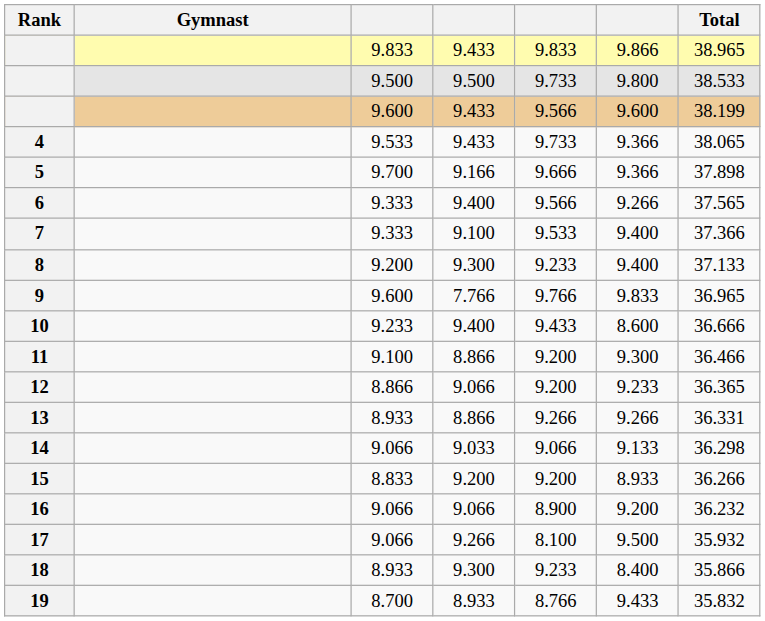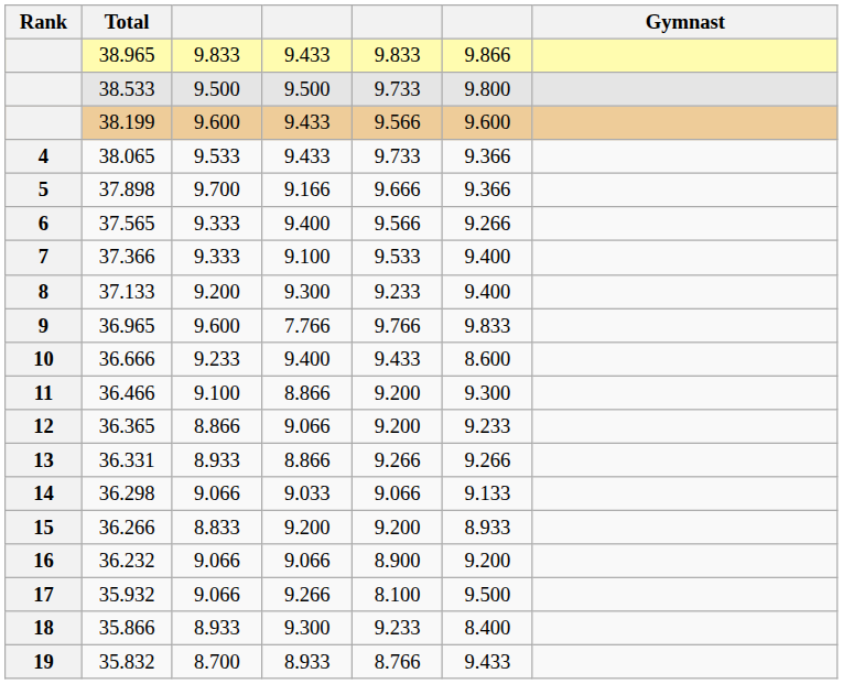 <table class="wikitable sortable" style="text-align:center; font-size:95%">
 <tr>
 <th scope="col" style="width:50px;">Rank</th>
-<th scope="col" style="width:220px;">Gymnast</th>
+<th scope="col" style="width:60px;">Total</th>
 <th scope="col" style="width:60px;"></th>
 <th scope="col" style="width:60px;"></th>
 <th scope="col" style="width:60px;"></th>
 <th scope="col" style="width:60px;"></th>
-<th scope="col" style="width:60px;">Total</th>
+<th scope="col" style="width:220px;">Gymnast</th>
 </tr>
 <tr style="background:#fffcaf;">
 <th scope=row style="text-align:center"></th>
-<td align=left></td>
+<td>38.965</td>
 <td>9.833</td>
 <td>9.433</td>
 <td>9.833</td>
 <td>9.866</td>
-<td>38.965</td>
+<td align=left></td>
 </tr>
 <tr style="background:#e5e5e5;">
 <th scope=row style="text-align:center"></th>
-<td align=left></td>
+<td>38.533</td>
 <td>9.500</td>
 <td>9.500</td>
 <td>9.733</td>
 <td>9.800</td>
-<td>38.533</td>
+<td align=left></td>
 </tr>
 <tr style="background:#ec9;">
 <th scope=row style="text-align:center"></th>
-<td align=left></td>
+<td>38.199</td>
 <td>9.600</td>
 <td>9.433</td>
 <td>9.566</td>
 <td>9.600</td>
-<td>38.199</td>
+<td align=left></td>
 </tr>
 <tr>
 <th scope=row style="text-align:center">4</th>
-<td align=left></td>
+<td>38.065</td>
 <td>9.533</td>
 <td>9.433</td>
 <td>9.733</td>
 <td>9.366</td>
-<td>38.065</td>
+<td align=left></td>
 </tr>
 <tr>
 <th scope=row style="text-align:center">5</th>
-<td align=left></td>
+<td>37.898</td>
 <td>9.700</td>
 <td>9.166</td>
 <td>9.666</td>
 <td>9.366</td>
-<td>37.898</td>
+<td align=left></td>
 </tr>
 <tr>
 <th scope=row style="text-align:center">6</th>
-<td align=left></td>
+<td>37.565</td>
 <td>9.333</td>
 <td>9.400</td>
 <td>9.566</td>
 <td>9.266</td>
-<td>37.565</td>
+<td align=left></td>
 </tr>
 <tr>
 <th scope=row style="text-align:center">7</th>
-<td align=left></td>
+<td>37.366</td>
 <td>9.333</td>
 <td>9.100</td>
 <td>9.533</td>
 <td>9.400</td>
-<td>37.366</td>
+<td align=left></td>
 </tr>
 <tr>
 <th scope=row style="text-align:center">8</th>
-<td align=left></td>
+<td>37.133</td>
 <td>9.200</td>
 <td>9.300</td>
 <td>9.233</td>
 <td>9.400</td>
-<td>37.133</td>
+<td align=left></td>
 </tr>
 <tr>
 <th scope=row style="text-align:center">9</th>
-<td align=left></td>
+<td>36.965</td>
 <td>9.600</td>
 <td>7.766</td>
 <td>9.766</td>
 <td>9.833</td>
-<td>36.965</td>
+<td align=left></td>
 </tr>
 <tr>
 <th scope=row style="text-align:center">10</th>
-<td align=left></td>
+<td>36.666</td>
 <td>9.233</td>
 <td>9.400</td>
 <td>9.433</td>
 <td>8.600</td>
-<td>36.666</td>
+<td align=left></td>
 </tr>
 <tr>
 <th scope=row style="text-align:center">11</th>
-<td align=left></td>
+<td>36.466</td>
 <td>9.100</td>
 <td>8.866</td>
 <td>9.200</td>
 <td>9.300</td>
-<td>36.466</td>
+<td align=left></td>
 </tr>
 <tr>
 <th scope=row style="text-align:center">12</th>
-<td align=left></td>
+<td>36.365</td>
 <td>8.866</td>
 <td>9.066</td>
 <td>9.200</td>
 <td>9.233</td>
-<td>36.365</td>
+<td align=left></td>
 </tr>
 <tr>
 <th scope=row style="text-align:center">13</th>
-<td align=left></td>
+<td>36.331</td>
 <td>8.933</td>
 <td>8.866</td>
 <td>9.266</td>
 <td>9.266</td>
-<td>36.331</td>
+<td align=left></td>
 </tr>
 <tr>
 <th scope=row style="text-align:center">14</th>
-<td align=left></td>
+<td>36.298</td>
 <td>9.066</td>
 <td>9.033</td>
 <td>9.066</td>
 <td>9.133</td>
-<td>36.298</td>
+<td align=left></td>
 </tr>
 <tr>
 <th scope=row style="text-align:center">15</th>
-<td align=left></td>
+<td>36.266</td>
 <td>8.833</td>
 <td>9.200</td>
 <td>9.200</td>
 <td>8.933</td>
-<td>36.266</td>
+<td align=left></td>
 </tr>
 <tr>
 <th scope=row style="text-align:center">16</th>
-<td align=left></td>
+<td>36.232</td>
 <td>9.066</td>
 <td>9.066</td>
 <td>8.900</td>
 <td>9.200</td>
-<td>36.232</td>
+<td align=left></td>
 </tr>
 <tr>
 <th scope=row style="text-align:center">17</th>
-<td align=left></td>
+<td>35.932</td>
 <td>9.066</td>
 <td>9.266</td>
 <td>8.100</td>
 <td>9.500</td>
-<td>35.932</td>
+<td align=left></td>
 </tr>
 <tr>
 <th scope=row style="text-align:center">18</th>
-<td align=left></td>
+<td>35.866</td>
 <td>8.933</td>
 <td>9.300</td>
 <td>9.233</td>
 <td>8.400</td>
-<td>35.866</td>
+<td align=left></td>
 </tr>
 <tr>
 <th scope=row style="text-align:center">19</th>
-<td align=left></td>
+<td>35.832</td>
 <td>8.700</td>
 <td>8.933</td>
 <td>8.766</td>
 <td>9.433</td>
-<td>35.832</td>
+<td align=left></td>
 </tr>
 </table>
